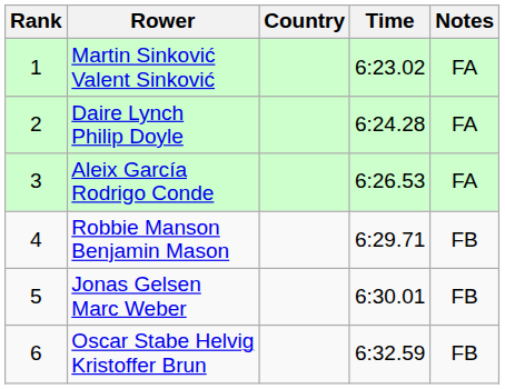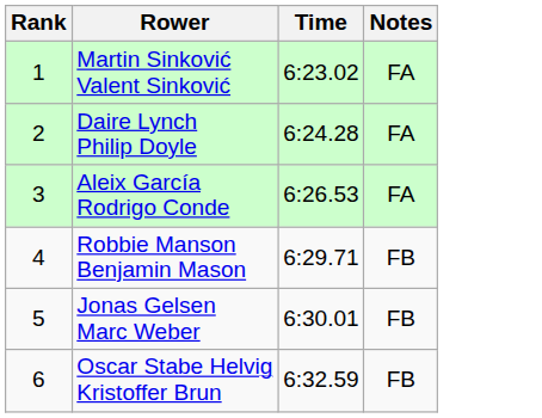 <table class="wikitable" style="text-align:center">
 <tr>
 <th>Rank</th>
 <th>Rower</th>
-<th>Country</th>
 <th>Time</th>
 <th>Notes</th>
 </tr>
 <tr bgcolor=ccffcc>
 <td>1</td>
 <td align="left"><a href='#'>Martin Sinković</a><br><a href='#'>Valent Sinković</a></td>
-<td align="left"></td>
 <td>6:23.02</td>
 <td>FA</td>
 </tr>
 <tr bgcolor=ccffcc>
 <td>2</td>
 <td align="left"><a href='#'>Daire Lynch</a><br><a href='#'>Philip Doyle</a></td>
-<td align="left"></td>
 <td>6:24.28</td>
 <td>FA</td>
 </tr>
 <tr bgcolor=ccffcc>
 <td>3</td>
 <td align="left"><a href='#'>Aleix García</a><br><a href='#'>Rodrigo Conde</a></td>
-<td align="left"></td>
 <td>6:26.53</td>
 <td>FA</td>
 </tr>
 <tr>
 <td>4</td>
 <td align="left"><a href='#'>Robbie Manson</a><br><a href='#'>Benjamin Mason</a></td>
-<td align="left"></td>
 <td>6:29.71</td>
 <td>FB</td>
 </tr>
 <tr>
 <td>5</td>
 <td align="left"><a href='#'>Jonas Gelsen</a><br><a href='#'>Marc Weber</a></td>
-<td align="left"></td>
 <td>6:30.01</td>
 <td>FB</td>
 </tr>
 <tr>
 <td>6</td>
 <td align="left"><a href='#'>Oscar Stabe Helvig</a><br><a href='#'>Kristoffer Brun</a></td>
-<td align="left"></td>
 <td>6:32.59</td>
 <td>FB</td>
 </tr>
 </table>
